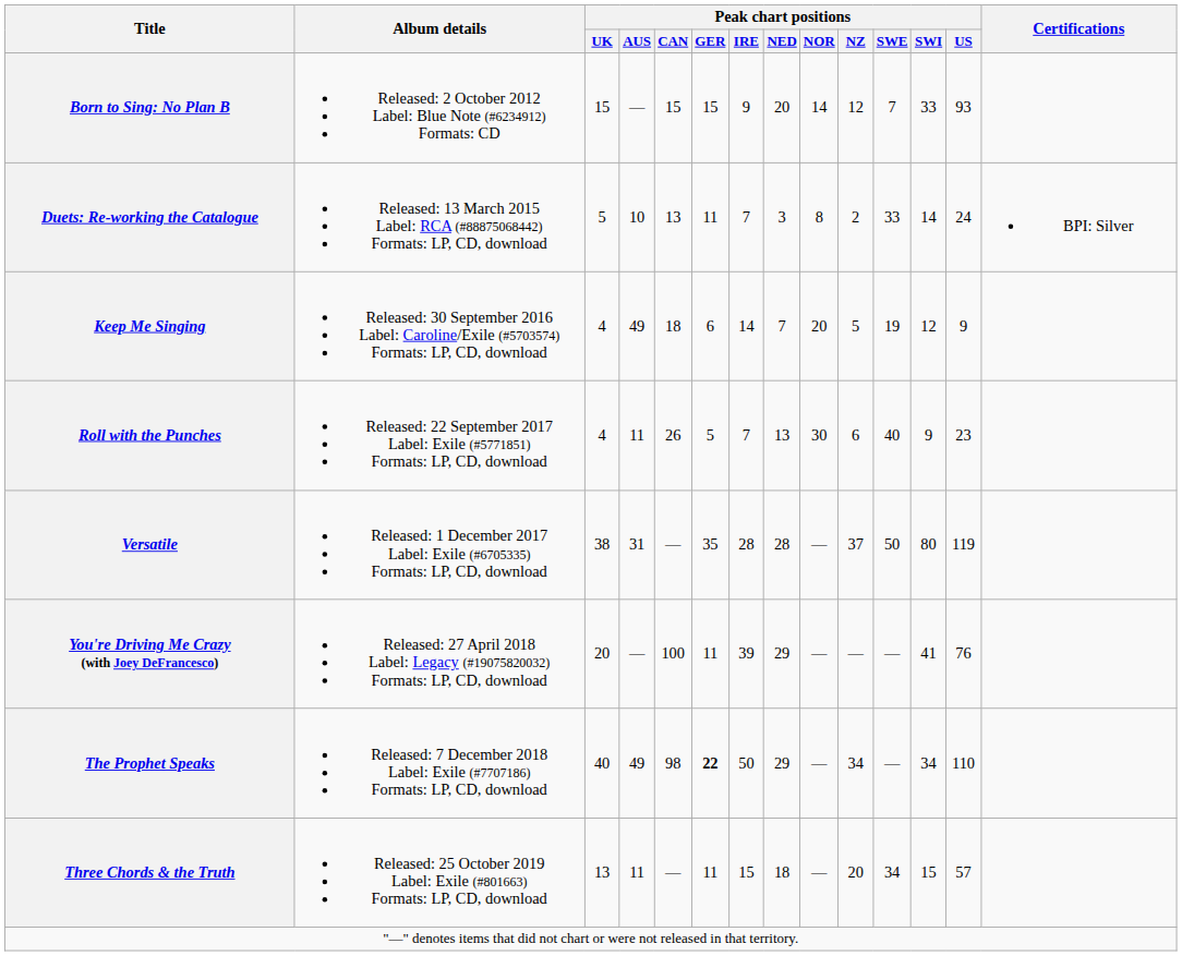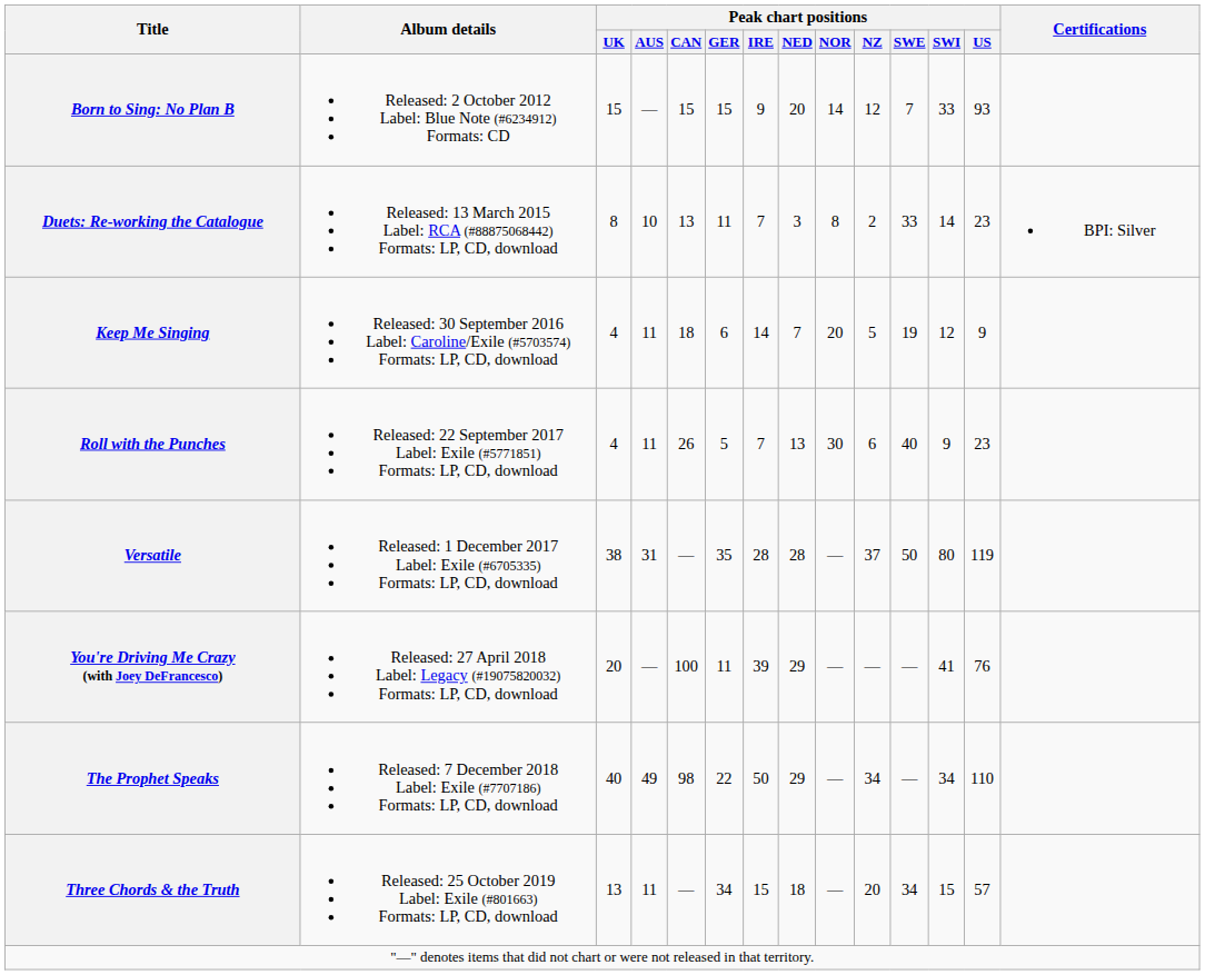 <table class="wikitable plainrowheaders" style="text-align:center;">
 <tr>
 <th scope="col" rowspan="2" style="width:18em;">Title</th>
 <th scope="col" rowspan="2" style="width:18em;">Album details</th>
 <th scope="col" colspan="11">Peak chart positions</th>
 <th scope="col" rowspan="2" style="width:12em;"><a href='#'>Certifications</a></th>
 </tr>
 <tr>
 <th style="width:2em;font-size:90%;"><a href='#'>UK</a><br></th>
 <th style="width:2em;font-size:90%;"><a href='#'>AUS</a><br></th>
 <th style="width:2em;font-size:90%;"><a href='#'>CAN</a><br></th>
 <th style="width:2em;font-size:90%;"><a href='#'>GER</a><br></th>
 <th style="width:2em;font-size:90%;"><a href='#'>IRE</a><br></th>
 <th style="width:2em;font-size:90%;"><a href='#'>NED</a><br></th>
 <th style="width:2em;font-size:90%;"><a href='#'>NOR</a><br></th>
 <th style="width:2em;font-size:90%;"><a href='#'>NZ</a><br></th>
 <th style="width:2em;font-size:90%;"><a href='#'>SWE</a><br></th>
 <th style="width:2em;font-size:90%;"><a href='#'>SWI</a><br></th>
 <th style="width:2em;font-size:90%;"><a href='#'>US</a><br></th>
 </tr>
 <tr>
 <th scope="row"><em><a href='#'>Born to Sing: No Plan B</a></em></th>
 <td><br><ul><li>Released: 2 October 2012</li><li>Label: Blue Note <small>(#6234912)</small></li><li>Formats: CD</li></ul></td>
 <td>15</td>
 <td>—</td>
 <td>15</td>
 <td>15</td>
 <td>9</td>
 <td>20</td>
 <td>14</td>
 <td>12</td>
 <td>7</td>
 <td>33</td>
 <td>93</td>
 <td></td>
 </tr>
 <tr>
 <th scope="row"><em><a href='#'>Duets: Re-working the Catalogue</a></em></th>
 <td><br><ul><li>Released: 13 March 2015</li><li>Label: <a href='#'>RCA</a> <small>(#88875068442)</small></li><li>Formats: LP, CD, download</li></ul></td>
-<td>5</td>
+<td>8</td>
 <td>10</td>
 <td>13</td>
 <td>11</td>
 <td>7</td>
 <td>3</td>
 <td>8</td>
 <td>2</td>
 <td>33</td>
 <td>14</td>
-<td>24</td>
+<td>23</td>
 <td><br><ul><li>BPI: Silver</li></ul></td>
 </tr>
 <tr>
 <th scope="row"><em><a href='#'>Keep Me Singing</a></em></th>
 <td><br><ul><li>Released: 30 September 2016</li><li>Label: <a href='#'>Caroline</a>/Exile <small>(#5703574)</small></li><li>Formats: LP, CD, download</li></ul></td>
 <td>4</td>
-<td>49</td>
+<td>11</td>
 <td>18</td>
 <td>6</td>
 <td>14</td>
 <td>7</td>
 <td>20</td>
 <td>5</td>
 <td>19</td>
 <td>12</td>
 <td>9</td>
 <td></td>
 </tr>
 <tr>
 <th scope="row"><em><a href='#'>Roll with the Punches</a></em></th>
 <td><br><ul><li>Released: 22 September 2017</li><li>Label: Exile <small>(#5771851)</small></li><li>Formats: LP, CD, download</li></ul></td>
 <td>4</td>
 <td>11</td>
 <td>26</td>
 <td>5</td>
 <td>7</td>
 <td>13</td>
 <td>30</td>
 <td>6</td>
 <td>40</td>
 <td>9</td>
 <td>23</td>
 <td></td>
 </tr>
 <tr>
 <th scope="row"><em><a href='#'>Versatile</a></em></th>
 <td><br><ul><li>Released: 1 December 2017</li><li>Label: Exile <small>(#6705335)</small></li><li>Formats: LP, CD, download</li></ul></td>
 <td>38</td>
 <td>31</td>
 <td>—</td>
 <td>35</td>
 <td>28</td>
 <td>28</td>
 <td>—</td>
 <td>37</td>
 <td>50</td>
 <td>80</td>
 <td>119</td>
 <td></td>
 </tr>
 <tr>
 <th scope="row"><em><a href='#'>You're Driving Me Crazy</a></em><br><small>(with <a href='#'>Joey DeFrancesco</a>)</small></th>
 <td><br><ul><li>Released: 27 April 2018</li><li>Label: <a href='#'>Legacy</a> <small>(#19075820032)</small></li><li>Formats: LP, CD, download</li></ul></td>
 <td>20</td>
 <td>—</td>
 <td>100</td>
 <td>11</td>
 <td>39</td>
 <td>29</td>
 <td>—</td>
 <td>—</td>
 <td>—</td>
 <td>41</td>
 <td>76</td>
 <td></td>
 </tr>
 <tr>
 <th scope="row"><em><a href='#'>The Prophet Speaks</a></em></th>
 <td><br><ul><li>Released: 7 December 2018</li><li>Label: Exile <small>(#7707186)</small></li><li>Formats: LP, CD, download</li></ul></td>
 <td>40</td>
 <td>49</td>
 <td>98</td>
-<td><strong>22</strong></td>
+<td>22</td>
 <td>50</td>
 <td>29</td>
 <td>—</td>
 <td>34</td>
 <td>—</td>
 <td>34</td>
 <td>110</td>
 <td></td>
 </tr>
 <tr>
 <th scope="row"><em><a href='#'>Three Chords & the Truth</a></em></th>
 <td><br><ul><li>Released: 25 October 2019</li><li>Label: Exile <small>(#801663)</small></li><li>Formats: LP, CD, download</li></ul></td>
 <td>13</td>
 <td>11</td>
 <td>—</td>
-<td>11</td>
+<td>34</td>
 <td>15</td>
 <td>18</td>
 <td>—</td>
 <td>20</td>
 <td>34</td>
 <td>15</td>
 <td>57</td>
 <td></td>
 </tr>
 <tr>
 <td align="center" colspan="15" style="font-size:90%">"—" denotes items that did not chart or were not released in that territory.</td>
 </tr>
 </table>
